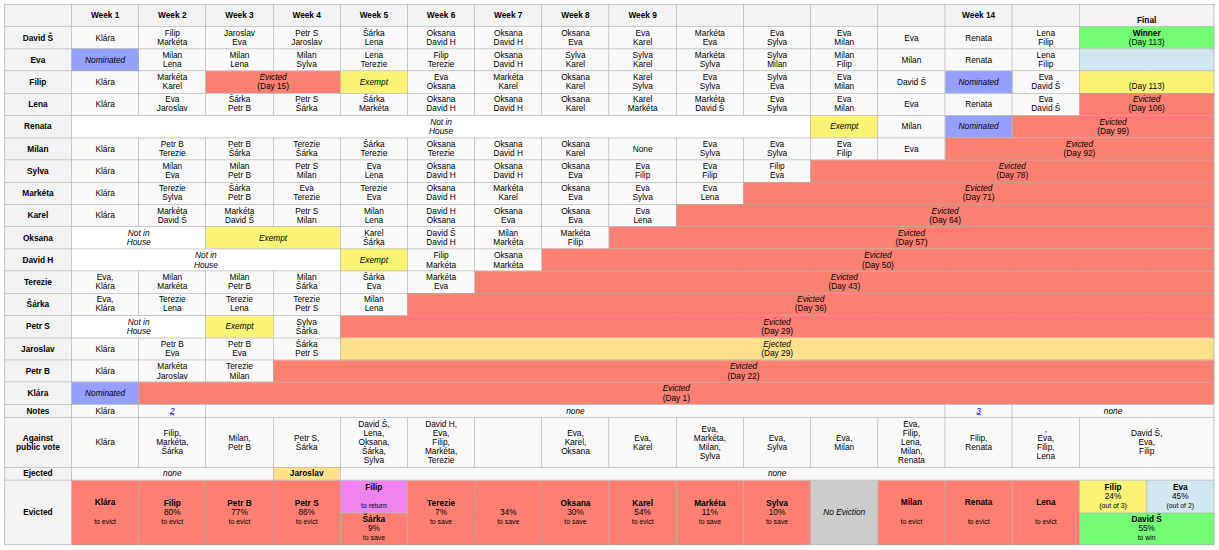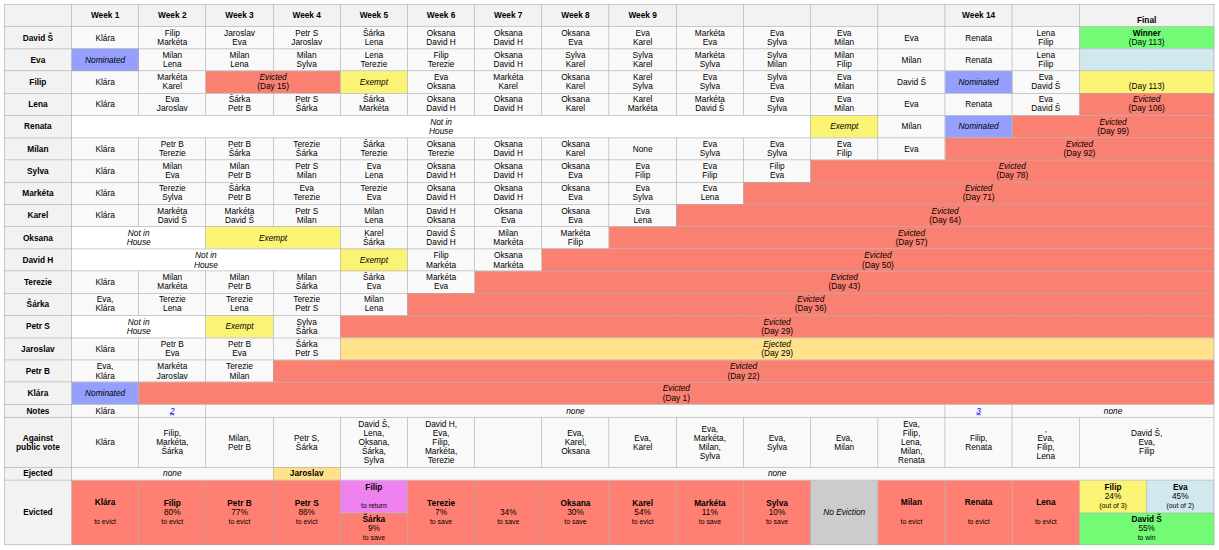 <table class="wikitable" style="text-align:center; width:100%; font-size:85%; line-height:15px;">
 <tr>
 <th style="width:5%"></th>
 <th style="width:5%">Week 1</th>
 <th style="width:5%">Week 2</th>
 <th style="width:5%">Week 3</th>
 <th style="width:5%">Week 4</th>
 <th style="width:5%">Week 5</th>
 <th style="width:5%">Week 6</th>
 <th style="width:5%">Week 7</th>
 <th style="width:5%">Week 8</th>
 <th style="width:5%">Week 9</th>
 <th style="width:5%"></th>
 <th style="width:5%"></th>
 <th style="width:5%"></th>
 <th style="width:5%"></th>
 <th style="width:5%">Week 14</th>
 <th style="width:5%"></th>
 <th style="width:10%" colspan=2><br>Final</th>
 </tr>
 <tr>
 <th>David Š</th>
 <td>Klára</td>
 <td>Filip<br>Markéta</td>
 <td>Jaroslav<br>Eva</td>
 <td>Petr S<br>Jaroslav</td>
 <td>Šárka<br>Lena</td>
 <td>Oksana<br>David H</td>
 <td>Oksana<br>David H</td>
 <td>Oksana<br>Eva</td>
 <td>Eva<br>Karel</td>
 <td>Markéta<br>Eva</td>
 <td>Eva<br>Sylva</td>
 <td>Eva<br>Milan</td>
 <td>Eva</td>
 <td>Renata</td>
 <td>Lena<br>Filip</td>
 <td style="background:#73FB76;" colspan="2"><strong>Winner</strong><br>(Day 113)</td>
 </tr>
 <tr>
 <th>Eva</th>
 <td style="background:#959FFD;"><em>Nominated</em></td>
 <td>Milan<br>Lena</td>
 <td>Milan<br>Lena</td>
 <td>Milan<br>Sylva</td>
 <td>Lena<br>Terezie</td>
 <td>Filip<br>Terezie</td>
 <td>Oksana<br>David H</td>
 <td>Sylva<br>Karel</td>
 <td>Sylva<br>Karel</td>
 <td>Markéta<br>Sylva</td>
 <td>Sylva<br>Milan</td>
 <td>Milan<br>Filip</td>
 <td>Milan</td>
 <td>Renata</td>
 <td>Lena<br>Filip</td>
 <td style="background:#D1E8EF;" colspan="2"></td>
 </tr>
 <tr>
 <th>Filip</th>
 <td>Klára</td>
 <td>Markéta<br>Karel</td>
 <td style="background:#FA8072;" colspan="2"><em>Evicted</em><br>(Day 15)</td>
 <td style="background:#FBF373;"><em>Exempt</em></td>
 <td>Eva<br>Oksana</td>
 <td>Markéta<br>Karel</td>
 <td>Oksana<br>Karel</td>
 <td>Karel<br>Sylva</td>
 <td>Eva<br>Sylva</td>
 <td>Sylva<br>Eva</td>
 <td>Eva<br>Milan</td>
 <td>David Š</td>
 <td style="background:#959FFD;"><em>Nominated</em></td>
 <td>Eva<br>David Š</td>
 <td style="background:#FBF373;" colspan="2"><br>(Day 113)</td>
 </tr>
 <tr>
 <th>Lena</th>
 <td>Klára</td>
 <td>Eva<br>Jaroslav</td>
 <td>Šárka<br>Petr B</td>
 <td>Petr S<br>Šárka</td>
 <td>Šárka<br>Markéta</td>
 <td>Oksana<br>David H</td>
 <td>Oksana<br>David H</td>
 <td>Oksana<br>Karel</td>
 <td>Karel<br>Markéta</td>
 <td>Markéta<br>David Š</td>
 <td>Eva<br>Sylva</td>
 <td>Eva<br>Milan</td>
 <td>Eva</td>
 <td>Renata</td>
 <td>Eva<br>David Š</td>
 <td style="background:#FA8072;" colspan="2"><em>Evicted</em><br>(Day 106)</td>
 </tr>
 <tr>
 <th>Renata</th>
 <td style="background:white;" colspan="11"><em>Not in<br>House</em></td>
 <td style="background:#FBF373;"><em>Exempt</em></td>
 <td>Milan</td>
 <td style="background:#959FFD;"><em>Nominated</em></td>
 <td style="background:#FA8072;" colspan="3"><em>Evicted</em><br>(Day 99)</td>
 </tr>
 <tr>
 <th>Milan</th>
 <td>Klára</td>
 <td>Petr B<br>Terezie</td>
 <td>Petr B<br>Šárka</td>
 <td>Terezie<br>Šárka</td>
 <td>Šárka<br>Terezie</td>
 <td>Oksana<br>Terezie</td>
 <td>Oksana<br>David H</td>
 <td>Oksana<br>Karel</td>
 <td>None</td>
 <td>Eva<br>Sylva</td>
 <td>Eva<br>Sylva</td>
 <td>Eva<br>Filip</td>
 <td>Eva</td>
 <td style="background:#FA8072;" colspan="4"><em>Evicted</em><br>(Day 92)</td>
 </tr>
 <tr>
 <th>Sylva</th>
 <td>Klára</td>
 <td>Milan<br>Eva</td>
 <td>Milan<br>Petr B</td>
 <td>Petr S<br>Milan</td>
 <td>Eva<br>Lena</td>
 <td>Oksana<br>David H</td>
 <td>Oksana<br>David H</td>
 <td>Oksana<br>Eva</td>
 <td>Eva<br>Filip</td>
 <td>Eva<br>Filip</td>
 <td>Filip<br>Eva</td>
 <td style="background:#FA8072;" colspan="6"><em>Evicted</em><br>(Day 78)</td>
 </tr>
 <tr>
 <th>Markéta</th>
 <td>Klára</td>
 <td>Terezie<br>Sylva</td>
 <td>Šárka<br>Petr B</td>
 <td>Eva<br>Terezie</td>
 <td>Terezie<br>Eva</td>
 <td>Oksana<br>David H</td>
-<td>Markéta<br>Karel</td>
+<td>Oksana<br>David H</td>
 <td>Oksana<br>Eva</td>
 <td>Eva<br>Sylva</td>
 <td>Eva<br>Lena</td>
 <td style="background:#FA8072;" colspan="7"><em>Evicted</em><br>(Day 71)</td>
 </tr>
 <tr>
 <th>Karel</th>
 <td>Klára</td>
 <td>Markéta<br>David Š</td>
 <td>Markéta<br>David Š</td>
 <td>Petr S<br>Milan</td>
 <td>Milan<br>Lena</td>
 <td>David H<br>Oksana</td>
 <td>Oksana<br>Eva</td>
 <td>Oksana<br>Eva</td>
 <td>Eva<br>Lena</td>
 <td style="background:#FA8072;" colspan="8"><em>Evicted</em><br>(Day 64)</td>
 </tr>
 <tr>
 <th>Oksana</th>
 <td style="background:white;" colspan="2"><em>Not in<br>House</em></td>
 <td style="background:#FBF373;" colspan=2><em>Exempt</em></td>
 <td>Karel<br>Šárka</td>
 <td>David Š<br>David H</td>
 <td>Milan<br>Markéta</td>
 <td>Markéta<br>Filip</td>
 <td style="background:#FA8072;" colspan="9"><em>Evicted</em><br>(Day 57)</td>
 </tr>
 <tr>
 <th>David H</th>
 <td style="background:white;" colspan="4"><em>Not in<br>House</em></td>
 <td style="background:#FBF373;"><em>Exempt</em></td>
 <td>Filip<br>Markéta</td>
 <td>Oksana<br>Markéta</td>
 <td style="background:#FA8072;" colspan="10"><em>Evicted</em><br>(Day 50)</td>
 </tr>
 <tr>
 <th>Terezie</th>
-<td>Eva,<br>Klára</td>
+<td>Klára</td>
 <td>Milan<br>Markéta</td>
 <td>Milan<br>Petr B</td>
 <td>Milan<br>Šárka</td>
 <td>Šárka<br>Eva</td>
 <td>Markéta<br>Eva</td>
 <td style="background:#FA8072;" colspan="11"><em>Evicted</em><br>(Day 43)</td>
 </tr>
 <tr>
 <th>Šárka</th>
 <td>Eva,<br>Klára</td>
 <td>Terezie<br>Lena</td>
 <td>Terezie<br>Lena</td>
 <td>Terezie<br>Petr S</td>
 <td>Milan<br>Lena</td>
 <td style="background:#FA8072;" colspan="12"><em>Evicted</em><br>(Day 36)</td>
 </tr>
 <tr>
 <th>Petr S</th>
 <td style="background:white;" colspan="2"><em>Not in<br>House</em></td>
 <td style="background:#FBF373;"><em>Exempt</em></td>
 <td>Sylva<br>Šárka</td>
 <td style="background:#FA8072;" colspan="13"><em>Evicted</em><br>(Day 29)</td>
 </tr>
 <tr>
 <th>Jaroslav</th>
 <td>Klára</td>
 <td>Petr B<br>Eva</td>
 <td>Petr B<br>Eva</td>
 <td>Šárka<br>Petr S</td>
 <td style="background:#FFE08B;" colspan="13"><em>Ejected</em><br>(Day 29)</td>
 </tr>
 <tr>
 <th>Petr B</th>
-<td>Klára</td>
+<td>Eva,<br>Klára</td>
 <td>Markéta<br>Jaroslav</td>
 <td>Terezie<br>Milan</td>
 <td style="background:#FA8072;" colspan="14"><em>Evicted</em><br>(Day 22)</td>
 </tr>
 <tr>
 <th>Klára</th>
 <td style="background:#959FFD;"><em>Nominated</em></td>
 <td style="background:#FA8072;" colspan="16"><em>Evicted</em><br>(Day 1)</td>
 </tr>
 <tr>
 <th>Notes</th>
 <td>Klára</td>
 <td><em><a href='#'>2</a></em></td>
 <td colspan="11"><em>none</em></td>
 <td><em><a href='#'>3</a></em></td>
 <td colspan="3"><em>none</em></td>
 </tr>
 <tr>
 <th>Against<br>public vote</th>
 <td>Klára</td>
 <td>Filip,<br>Markéta,<br>Šárka</td>
 <td>Milan,<br>Petr B</td>
 <td>Petr S,<br>Šárka</td>
 <td>David Š,<br>Lena,<br>Oksana,<br>Šárka,<br>Sylva</td>
 <td>David H,<br>Eva,<br>Filip,<br>Markéta,<br>Terezie</td>
 <td></td>
 <td>Eva,<br>Karel,<br>Oksana</td>
 <td>Eva,<br>Karel</td>
 <td>Eva,<br>Markéta,<br>Milan,<br>Sylva</td>
 <td>Eva,<br>Sylva</td>
 <td>Eva,<br>Milan</td>
 <td>Eva,<br>Filip,<br>Lena,<br>Milan,<br>Renata</td>
 <td>Filip,<br>Renata</td>
 <td>,<br>Eva,<br>Filip,<br>Lena</td>
 <td colspan="2">David Š,<br>Eva,<br>Filip</td>
 </tr>
 <tr>
 <th>Ejected</th>
 <td colspan=3><em>none</em></td>
 <td style="background:#FFE08B;"><strong>Jaroslav</strong></td>
 <td colspan=13><em>none</em></td>
 </tr>
 <tr>
 <th rowspan=3>Evicted</th>
 <td style="background:#FF8072" rowspan=2><strong>Klára</strong><br><small><br>to evict</small></td>
 <td style="background:#FF8072" rowspan=2><strong>Filip</strong><br>80%<br><small>to evict</small></td>
 <td style="background:#FF8072" rowspan=2><strong>Petr B</strong><br>77%<br><small>to evict</small></td>
 <td style="background:#FF8072" rowspan=2><strong>Petr S</strong><br>86%<br><small>to evict</small></td>
 <td style="background:violet"><strong>Filip</strong><br><small><br>to return</small></td>
 <td style="background:#FF8072" rowspan=2><strong>Terezie</strong><br>7%<br><small>to save</small></td>
 <td style="background:#FF8072" rowspan=2><br>34%<br><small>to save</small></td>
 <td style="background:#FF8072" rowspan=2><strong>Oksana</strong><br>30%<br><small>to save</small></td>
 <td style="background:#FF8072" rowspan=2><strong>Karel</strong><br>54%<br><small>to evict</small></td>
 <td style="background:#FF8072" rowspan=2><strong>Markéta</strong><br>11%<br><small>to save</small></td>
 <td style="background:#FF8072" rowspan=2><strong>Sylva</strong><br>10%<br><small>to save</small></td>
 <td style="background:#CCC" rowspan=2><em>No Eviction</em></td>
 <td style="background:#FF8072" rowspan=2><strong>Milan</strong><br><small><br>to evict</small></td>
 <td style="background:#FF8072" rowspan=2><strong>Renata</strong><br><small><br>to evict</small></td>
 <td style="background:#FF8072" rowspan=2><strong>Lena</strong><br><small><br>to evict</small></td>
 <td style="background:#FBF373; width:5%"><strong>Filip</strong><br>24%<br><small>(out of 3)</small></td>
 <td style="background:#D1E8EF; width:5%"><strong>Eva</strong><br>45%<br><small>(out of 2)</small></td>
 </tr>
 <tr>
 <td style="background:#FF8072" rowspan=1><strong>Šárka</strong><br>9%<br><small>to save</small></td>
 <td style="background:#73FB76" colspan="2"><strong>David Š</strong><br>55%<br><small>to win</small></td>
 </tr>
 </table>
